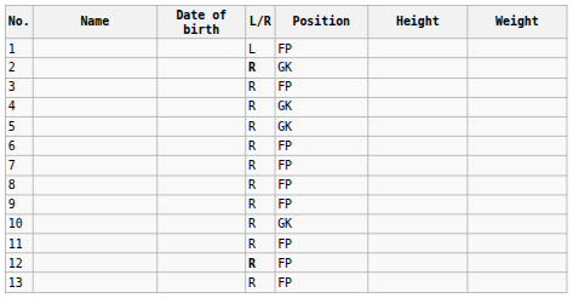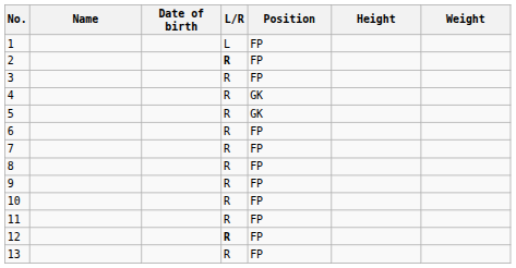 <table class=wikitable sortable style=font-size:100%; text-align:center;>
 <tr>
 <th>No.</th>
 <th style=width:12em>Name</th>
 <th style=width:8em>Date of birth</th>
 <th style=width:2em>L/R</th>
 <th style=width:8em>Position</th>
 <th style=width:9em>Height</th>
 <th style=width:9em>Weight</th>
 </tr>
 <tr>
 <td>1</td>
 <td align=left></td>
 <td></td>
 <td>L</td>
 <td>FP</td>
 <td></td>
 <td></td>
 </tr>
 <tr>
 <td>2</td>
 <td align=left></td>
 <td></td>
 <td><strong>R</strong></td>
-<td>GK</td>
+<td>FP</td>
 <td></td>
 <td></td>
 </tr>
 <tr>
 <td>3</td>
 <td align=left></td>
 <td></td>
 <td>R</td>
 <td>FP</td>
 <td></td>
 <td></td>
 </tr>
 <tr>
 <td>4</td>
 <td align=left></td>
 <td></td>
 <td>R</td>
 <td>GK</td>
 <td></td>
 <td></td>
 </tr>
 <tr>
 <td>5</td>
 <td align=left></td>
 <td></td>
 <td>R</td>
 <td>GK</td>
 <td></td>
 <td></td>
 </tr>
 <tr>
 <td>6</td>
 <td align=left></td>
 <td></td>
 <td>R</td>
 <td>FP</td>
 <td></td>
 <td></td>
 </tr>
 <tr>
 <td>7</td>
 <td align=left></td>
 <td></td>
 <td>R</td>
 <td>FP</td>
 <td></td>
 <td></td>
 </tr>
 <tr>
 <td>8</td>
 <td align=left></td>
 <td></td>
 <td>R</td>
 <td>FP</td>
 <td></td>
 <td></td>
 </tr>
 <tr>
 <td>9</td>
 <td align=left></td>
 <td></td>
 <td>R</td>
 <td>FP</td>
 <td></td>
 <td></td>
 </tr>
 <tr>
 <td>10</td>
 <td align=left></td>
 <td></td>
 <td>R</td>
-<td>GK</td>
+<td>FP</td>
 <td></td>
 <td></td>
 </tr>
 <tr>
 <td>11</td>
 <td align=left></td>
 <td></td>
 <td>R</td>
 <td>FP</td>
 <td></td>
 <td></td>
 </tr>
 <tr>
 <td>12</td>
 <td align=left></td>
 <td></td>
 <td><strong>R</strong></td>
 <td>FP</td>
 <td></td>
 <td></td>
 </tr>
 <tr>
 <td>13</td>
 <td align=left></td>
 <td></td>
 <td>R</td>
 <td>FP</td>
 <td></td>
 <td></td>
 </tr>
 </table>
